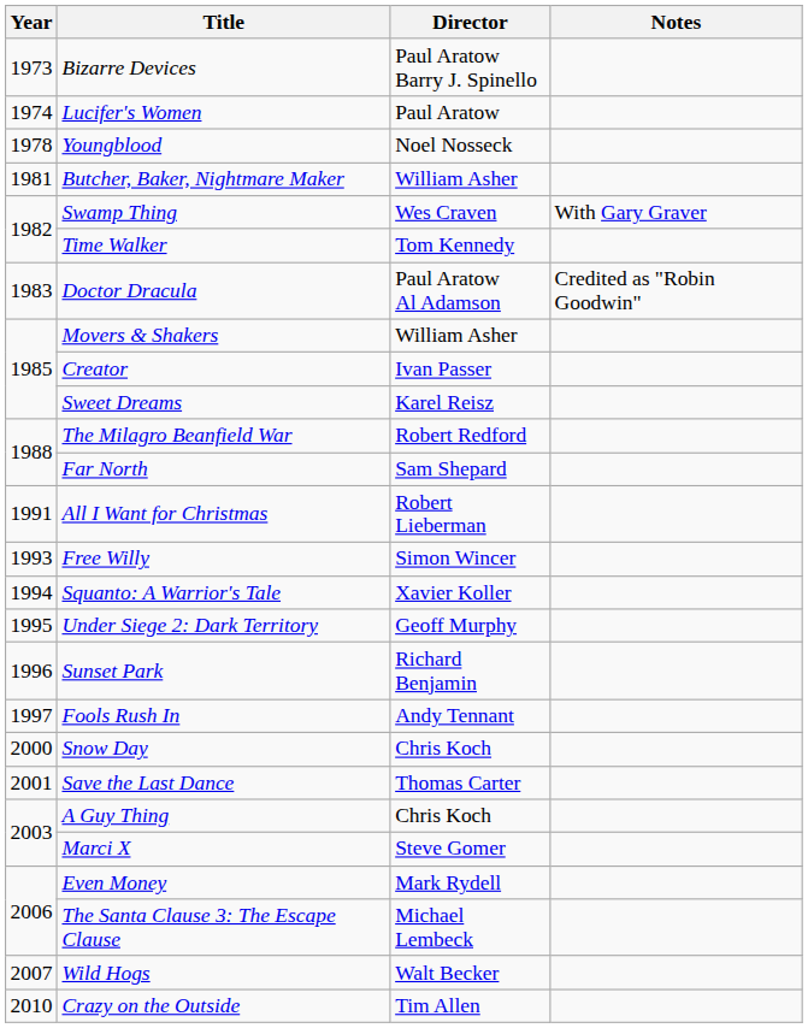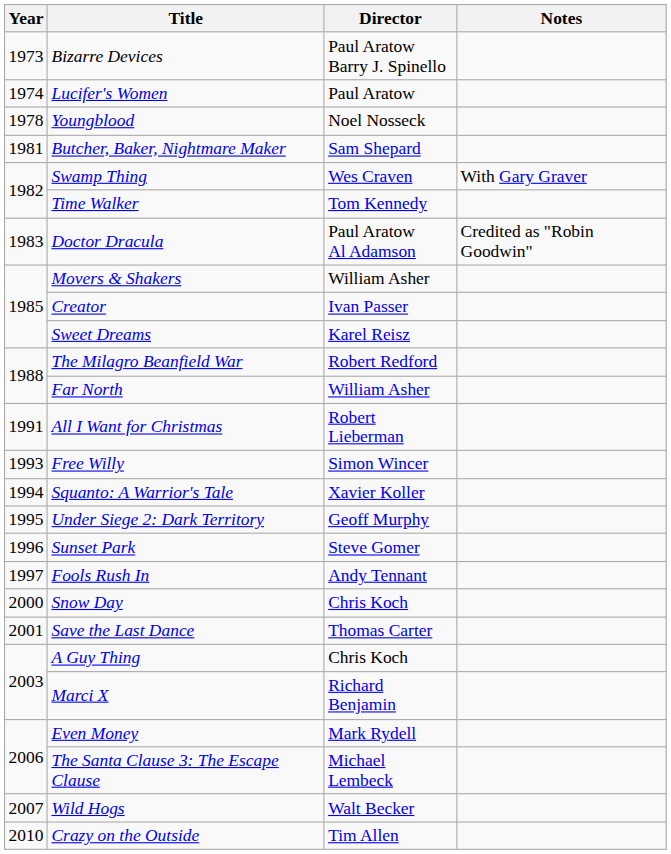 <table class="wikitable">
 <tr>
 <th>Year</th>
 <th>Title</th>
 <th>Director</th>
 <th>Notes</th>
 </tr>
 <tr>
 <td>1973</td>
 <td><em>Bizarre Devices</em></td>
 <td>Paul Aratow<br>Barry J. Spinello</td>
 <td></td>
 </tr>
 <tr>
 <td>1974</td>
 <td><em><a href='#'>Lucifer's Women</a></em></td>
 <td>Paul Aratow</td>
 <td></td>
 </tr>
 <tr>
 <td>1978</td>
 <td><em><a href='#'>Youngblood</a></em></td>
 <td>Noel Nosseck</td>
 <td></td>
 </tr>
 <tr>
 <td>1981</td>
 <td><em><a href='#'>Butcher, Baker, Nightmare Maker</a></em></td>
-<td><a href='#'>William Asher</a></td>
+<td><a href='#'>Sam Shepard</a></td>
 <td></td>
 </tr>
 <tr>
 <td rowspan=2>1982</td>
 <td><em><a href='#'>Swamp Thing</a></em></td>
 <td><a href='#'>Wes Craven</a></td>
 <td>With <a href='#'>Gary Graver</a></td>
 </tr>
 <tr>
 <td><em><a href='#'>Time Walker</a></em></td>
 <td><a href='#'>Tom Kennedy</a></td>
 <td></td>
 </tr>
 <tr>
 <td>1983</td>
 <td><em><a href='#'>Doctor Dracula</a></em></td>
 <td>Paul Aratow<br><a href='#'>Al Adamson</a></td>
 <td>Credited as "Robin Goodwin"</td>
 </tr>
 <tr>
 <td rowspan=3>1985</td>
 <td><em><a href='#'>Movers & Shakers</a></em></td>
 <td>William Asher</td>
 <td></td>
 </tr>
 <tr>
 <td><em><a href='#'>Creator</a></em></td>
 <td><a href='#'>Ivan Passer</a></td>
 <td></td>
 </tr>
 <tr>
 <td><em><a href='#'>Sweet Dreams</a></em></td>
 <td><a href='#'>Karel Reisz</a></td>
 <td></td>
 </tr>
 <tr>
 <td rowspan=2>1988</td>
 <td><em><a href='#'>The Milagro Beanfield War</a></em></td>
 <td><a href='#'>Robert Redford</a></td>
 <td></td>
 </tr>
 <tr>
 <td><em><a href='#'>Far North</a></em></td>
-<td><a href='#'>Sam Shepard</a></td>
+<td><a href='#'>William Asher</a></td>
 <td></td>
 </tr>
 <tr>
 <td>1991</td>
 <td><em><a href='#'>All I Want for Christmas</a></em></td>
 <td><a href='#'>Robert Lieberman</a></td>
 <td></td>
 </tr>
 <tr>
 <td>1993</td>
 <td><em><a href='#'>Free Willy</a></em></td>
 <td><a href='#'>Simon Wincer</a></td>
 <td></td>
 </tr>
 <tr>
 <td>1994</td>
 <td><em><a href='#'>Squanto: A Warrior's Tale</a></em></td>
 <td><a href='#'>Xavier Koller</a></td>
 <td></td>
 </tr>
 <tr>
 <td>1995</td>
 <td><em><a href='#'>Under Siege 2: Dark Territory</a></em></td>
 <td><a href='#'>Geoff Murphy</a></td>
 <td></td>
 </tr>
 <tr>
 <td>1996</td>
 <td><em><a href='#'>Sunset Park</a></em></td>
-<td><a href='#'>Richard Benjamin</a></td>
+<td><a href='#'>Steve Gomer</a></td>
 <td></td>
 </tr>
 <tr>
 <td>1997</td>
 <td><em><a href='#'>Fools Rush In</a></em></td>
 <td><a href='#'>Andy Tennant</a></td>
 <td></td>
 </tr>
 <tr>
 <td>2000</td>
 <td><em><a href='#'>Snow Day</a></em></td>
 <td><a href='#'>Chris Koch</a></td>
 <td></td>
 </tr>
 <tr>
 <td>2001</td>
 <td><em><a href='#'>Save the Last Dance</a></em></td>
 <td><a href='#'>Thomas Carter</a></td>
 <td></td>
 </tr>
 <tr>
 <td rowspan=2>2003</td>
 <td><em><a href='#'>A Guy Thing</a></em></td>
 <td>Chris Koch</td>
 <td></td>
 </tr>
 <tr>
 <td><em><a href='#'>Marci X</a></em></td>
-<td><a href='#'>Steve Gomer</a></td>
+<td><a href='#'>Richard Benjamin</a></td>
 <td></td>
 </tr>
 <tr>
 <td rowspan=2>2006</td>
 <td><em><a href='#'>Even Money</a></em></td>
 <td><a href='#'>Mark Rydell</a></td>
 <td></td>
 </tr>
 <tr>
 <td><em><a href='#'>The Santa Clause 3: The Escape Clause</a></em></td>
 <td><a href='#'>Michael Lembeck</a></td>
 <td></td>
 </tr>
 <tr>
 <td>2007</td>
 <td><em><a href='#'>Wild Hogs</a></em></td>
 <td><a href='#'>Walt Becker</a></td>
 <td></td>
 </tr>
 <tr>
 <td>2010</td>
 <td><em><a href='#'>Crazy on the Outside</a></em></td>
 <td><a href='#'>Tim Allen</a></td>
 <td></td>
 </tr>
 </table>
